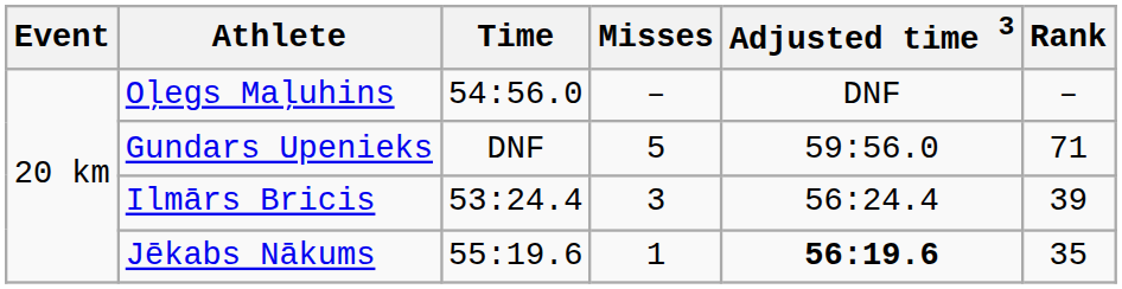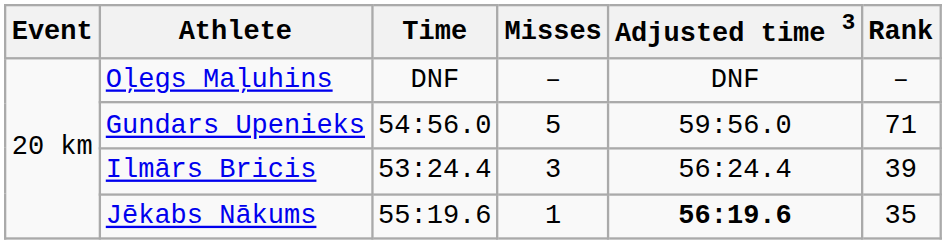 <table class="wikitable" style="font-size:90%">
 <tr>
 <th>Event</th>
 <th>Athlete</th>
 <th>Time</th>
 <th>Misses</th>
 <th>Adjusted time <sup>3</sup></th>
 <th>Rank</th>
 </tr>
 <tr>
 <td rowspan="4">20 km</td>
 <td><a href='#'>Oļegs Maļuhins</a></td>
-<td align="center">54:56.0</td>
+<td align="center">DNF</td>
 <td align="center">–</td>
 <td align="center">DNF</td>
 <td align="center">–</td>
 </tr>
 <tr>
 <td><a href='#'>Gundars Upenieks</a></td>
-<td align="center">DNF</td>
+<td align="center">54:56.0</td>
 <td align="center">5</td>
 <td align="center">59:56.0</td>
 <td align="center">71</td>
 </tr>
 <tr>
 <td><a href='#'>Ilmārs Bricis</a></td>
 <td align="center">53:24.4</td>
 <td align="center">3</td>
 <td align="center">56:24.4</td>
 <td align="center">39</td>
 </tr>
 <tr>
 <td><a href='#'>Jēkabs Nākums</a></td>
 <td align="center">55:19.6</td>
 <td align="center">1</td>
 <td align="center"><strong>56:19.6</strong></td>
 <td align="center">35</td>
 </tr>
 </table>
